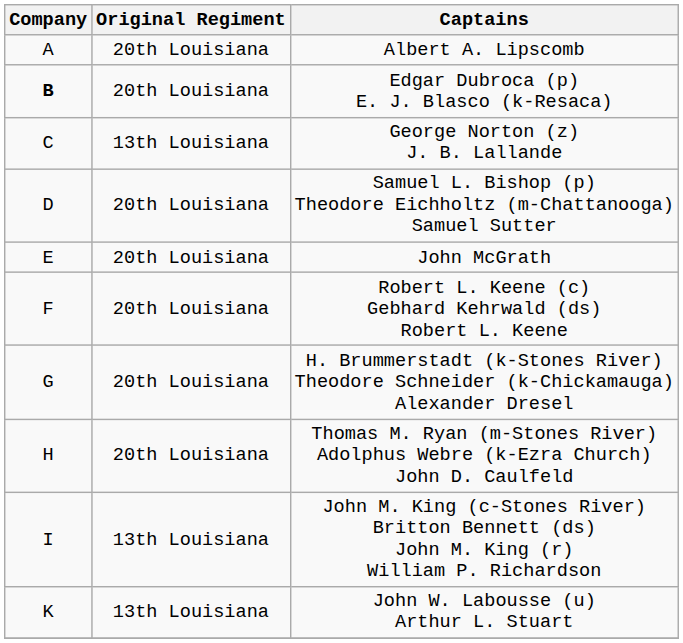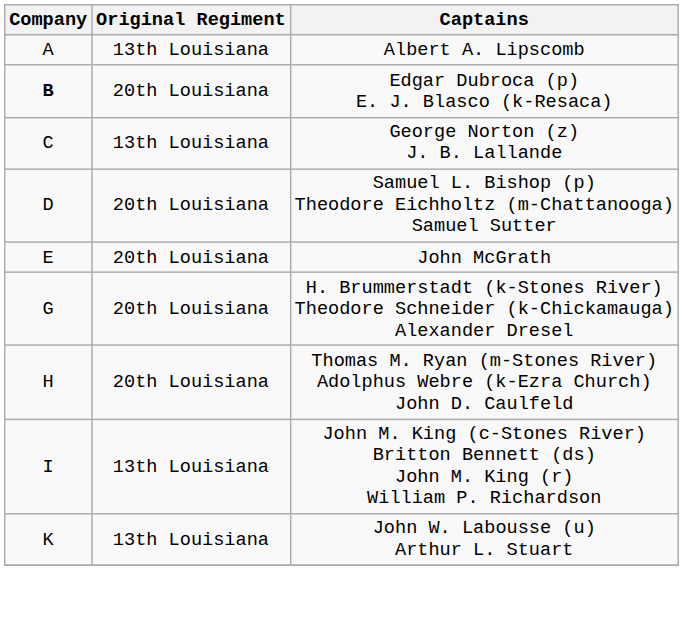 <table class="wikitable" style="text-align:center; ">
 <tr>
 <th>Company</th>
 <th>Original Regiment</th>
 <th>Captains</th>
 </tr>
 <tr>
 <td rowspan=1>A</td>
-<td>20th Louisiana</td>
+<td>13th Louisiana</td>
 <td>Albert A. Lipscomb</td>
 </tr>
 <tr>
 <td rowspan=1><strong>B</strong></td>
 <td>20th Louisiana</td>
 <td>Edgar Dubroca (p)<br>E. J. Blasco (k-Resaca)</td>
 </tr>
 <tr>
 <td rowspan=1>C</td>
 <td>13th Louisiana</td>
 <td>George Norton (z)<br>J. B. Lallande</td>
 </tr>
 <tr>
 <td rowspan=1>D</td>
 <td>20th Louisiana</td>
 <td>Samuel L. Bishop (p)<br>Theodore Eichholtz (m-Chattanooga)<br>Samuel Sutter</td>
 </tr>
 <tr>
 <td rowspan=1>E</td>
 <td>20th Louisiana</td>
 <td>John McGrath</td>
-</tr>
-<tr>
-<td rowspan=1>F</td>
-<td>20th Louisiana</td>
-<td>Robert L. Keene (c)<br>Gebhard Kehrwald (ds)<br>Robert L. Keene</td>
 </tr>
 <tr>
 <td rowspan=1>G</td>
 <td>20th Louisiana</td>
 <td>H. Brummerstadt (k-Stones River)<br>Theodore Schneider (k-Chickamauga)<br>Alexander Dresel</td>
 </tr>
 <tr>
 <td rowspan=1>H</td>
 <td>20th Louisiana</td>
 <td>Thomas M. Ryan (m-Stones River)<br>Adolphus Webre (k-Ezra Church)<br>John D. Caulfeld</td>
 </tr>
 <tr>
 <td rowspan=1>I</td>
 <td>13th Louisiana</td>
 <td>John M. King (c-Stones River)<br>Britton Bennett (ds)<br>John M. King (r)<br>William P. Richardson</td>
 </tr>
 <tr>
 <td rowspan=1>K</td>
 <td>13th Louisiana</td>
 <td>John W. Labousse (u)<br>Arthur L. Stuart</td>
 </tr>
 <tr>
 </tr>
 </table>
